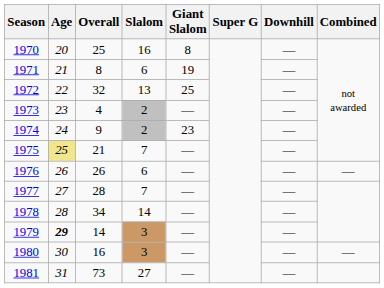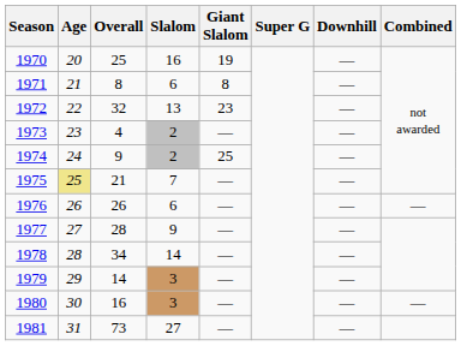 <table class=wikitable style="text-align:center">
 <tr>
 <th>Season</th>
 <th>Age</th>
 <th>Overall</th>
 <th>Slalom</th>
 <th>Giant<br>Slalom</th>
 <th>Super G</th>
 <th>Downhill</th>
 <th>Combined</th>
 </tr>
 <tr>
 <td><a href='#'>1970</a></td>
 <td><em>20</em></td>
 <td>25</td>
 <td>16</td>
-<td>8</td>
+<td>19</td>
 <td rowspan=12><em></em></td>
 <td>—</td>
 <td rowspan=6><small>not<br>awarded</small></td>
 </tr>
 <tr>
 <td><a href='#'>1971</a></td>
 <td><em>21</em></td>
 <td>8</td>
 <td>6</td>
-<td>19</td>
+<td>8</td>
 <td>—</td>
 </tr>
 <tr>
 <td><a href='#'>1972</a></td>
 <td><em>22</em></td>
 <td>32</td>
 <td>13</td>
-<td>25</td>
+<td>23</td>
 <td>—</td>
 </tr>
 <tr>
 <td><a href='#'>1973</a></td>
 <td><em>23</em></td>
 <td>4</td>
 <td bgcolor="silver">2</td>
 <td>—</td>
 <td>—</td>
 </tr>
 <tr>
 <td><a href='#'>1974</a></td>
 <td><em>24</em></td>
 <td>9</td>
 <td bgcolor="silver">2</td>
-<td>23</td>
+<td>25</td>
 <td>—</td>
 </tr>
 <tr>
 <td><a href='#'>1975</a></td>
 <td style="background: khaki;"><em>25</em></td>
 <td>21</td>
 <td>7</td>
 <td>—</td>
 <td>—</td>
 </tr>
 <tr>
 <td><a href='#'>1976</a></td>
 <td><em>26</em></td>
 <td>26</td>
 <td>6</td>
 <td>—</td>
 <td>—</td>
 <td>—</td>
 </tr>
 <tr>
 <td><a href='#'>1977</a></td>
 <td><em>27</em></td>
 <td>28</td>
-<td>7</td>
+<td>9</td>
 <td>—</td>
 <td>—</td>
 <td rowspan=3><em></em></td>
 </tr>
 <tr>
 <td><a href='#'>1978</a></td>
 <td><em>28</em></td>
 <td>34</td>
 <td>14</td>
 <td>—</td>
 <td>—</td>
 </tr>
 <tr>
 <td><a href='#'>1979</a></td>
-<td><strong><em>29</em></strong></td>
+<td><em>29</em></td>
 <td>14</td>
 <td bgcolor="cc9966">3</td>
 <td>—</td>
 <td>—</td>
 </tr>
 <tr>
 <td><a href='#'>1980</a></td>
 <td><em>30</em></td>
 <td>16</td>
 <td bgcolor="cc9966">3</td>
 <td>—</td>
 <td>—</td>
 <td>—</td>
 </tr>
 <tr>
 <td><a href='#'>1981</a></td>
 <td><em>31</em></td>
 <td>73</td>
 <td>27</td>
 <td>—</td>
 <td>—</td>
 <td></td>
 </tr>
 </table>
